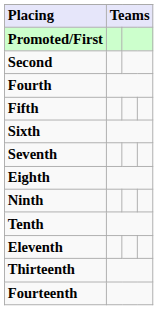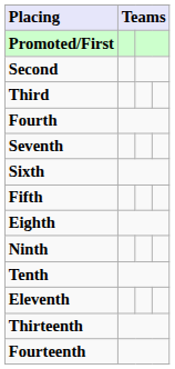 <table class=wikitable>
 <tr>
 </tr>
 <tr style="background: #E6E6FA;">
 <td><strong>Placing</strong></td>
 <td colspan=3 style="text-align:center"><strong>Teams</strong></td>
 </tr>
 <tr style="background: #ccffcc;">
 <td><strong>Promoted/First</strong></td>
 <td><strong></strong></td>
 <td colspan=2><strong></strong></td>
 </tr>
 <tr>
 <td><strong>Second</strong></td>
 <td></td>
 <td colspan=2></td>
 </tr>
 <tr>
+<td><strong>Third</strong></td>
+<td></td>
+<td></td>
+<td></td>
+</tr>
+<tr>
 <td><strong>Fourth</strong></td>
 <td colspan=3></td>
 </tr>
 <tr>
-<td><strong>Fifth</strong></td>
+<td><strong>Seventh</strong></td>
 <td></td>
 <td></td>
 <td></td>
 </tr>
 <tr>
 <td><strong>Sixth</strong></td>
 <td colspan=3></td>
 </tr>
 <tr>
-<td><strong>Seventh</strong></td>
+<td><strong>Fifth</strong></td>
 <td></td>
 <td></td>
 <td></td>
 </tr>
 <tr>
 <td><strong>Eighth</strong></td>
 <td colspan=3></td>
 </tr>
 <tr>
 <td><strong>Ninth</strong></td>
 <td></td>
 <td></td>
 <td></td>
 </tr>
 <tr>
 <td><strong>Tenth</strong></td>
 <td colspan=3></td>
 </tr>
 <tr>
 <td><strong>Eleventh</strong></td>
 <td></td>
 <td></td>
 <td></td>
 </tr>
 <tr>
 <td><strong>Thirteenth</strong></td>
 <td colspan=3></td>
 </tr>
 <tr>
 <td><strong>Fourteenth</strong></td>
 <td colspan=3></td>
 </tr>
 </table>
